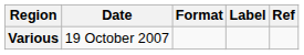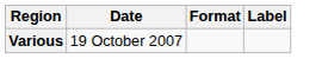 <table class="wikitable plainrowheaders">
 <tr>
 <th scope="col">Region</th>
 <th scope="col">Date</th>
 <th scope="col">Format</th>
 <th scope="col">Label</th>
-<th scope="col">Ref</th>
 </tr>
 <tr>
 <th scope="row">Various</th>
 <td rowspan="1">19 October 2007</td>
 <td rowspan="1"></td>
 <td rowspan="1"></td>
-<td rowspan="1"></td>
 </tr>
 </table>
